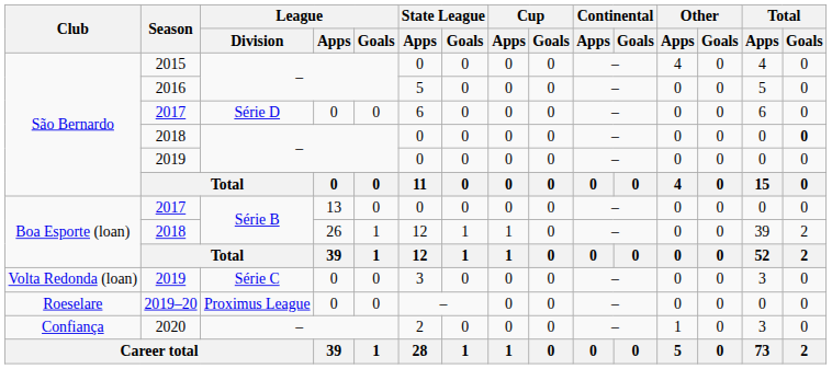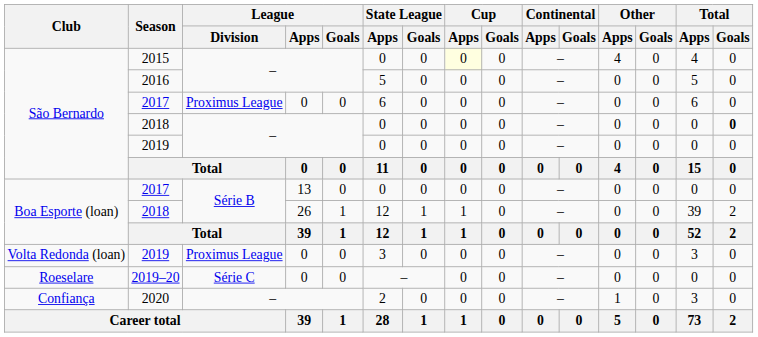 <table class="wikitable" style="text-align: center">
 <tr>
 <th rowspan="2">Club</th>
 <th rowspan="2">Season</th>
 <th colspan="3">League</th>
 <th colspan="2">State League</th>
 <th colspan="2">Cup</th>
 <th colspan="2">Continental</th>
 <th colspan="2">Other</th>
 <th colspan="2">Total</th>
 </tr>
 <tr>
 <th>Division</th>
 <th>Apps</th>
 <th>Goals</th>
 <th>Apps</th>
 <th>Goals</th>
 <th>Apps</th>
 <th>Goals</th>
 <th>Apps</th>
 <th>Goals</th>
 <th>Apps</th>
 <th>Goals</th>
 <th>Apps</th>
 <th>Goals</th>
 </tr>
 <tr>
 <td rowspan="6"><a href='#'>São Bernardo</a></td>
 <td>2015</td>
 <td colspan="3" rowspan="2">–</td>
 <td>0</td>
 <td>0</td>
-<td>0</td>
+<td style="background: lightyellow;">0</td>
 <td>0</td>
 <td colspan="2">–</td>
 <td>4</td>
 <td>0</td>
 <td>4</td>
 <td>0</td>
 </tr>
 <tr>
 <td>2016</td>
 <td>5</td>
 <td>0</td>
 <td>0</td>
 <td>0</td>
 <td colspan="2">–</td>
 <td>0</td>
 <td>0</td>
 <td>5</td>
 <td>0</td>
 </tr>
 <tr>
 <td><a href='#'>2017</a></td>
-<td><a href='#'>Série D</a></td>
+<td><a href='#'>Proximus League</a></td>
 <td>0</td>
 <td>0</td>
 <td>6</td>
 <td>0</td>
 <td>0</td>
 <td>0</td>
 <td colspan="2">–</td>
 <td>0</td>
 <td>0</td>
 <td>6</td>
 <td>0</td>
 </tr>
 <tr>
 <td>2018</td>
 <td colspan="3" rowspan="2">–</td>
 <td>0</td>
 <td>0</td>
 <td>0</td>
 <td>0</td>
 <td colspan="2">–</td>
 <td>0</td>
 <td>0</td>
 <td>0</td>
 <td><strong>0</strong></td>
 </tr>
 <tr>
 <td>2019</td>
 <td>0</td>
 <td>0</td>
 <td>0</td>
 <td>0</td>
 <td colspan="2">–</td>
 <td>0</td>
 <td>0</td>
 <td>0</td>
 <td>0</td>
 </tr>
 <tr>
 <th colspan="2"><strong>Total</strong></th>
 <th>0</th>
 <th>0</th>
 <th>11</th>
 <th>0</th>
 <th>0</th>
 <th>0</th>
 <th>0</th>
 <th>0</th>
 <th>4</th>
 <th>0</th>
 <th>15</th>
 <th>0</th>
 </tr>
 <tr>
 <td rowspan="3"><a href='#'>Boa Esporte</a> (loan)</td>
 <td><a href='#'>2017</a></td>
 <td rowspan="2"><a href='#'>Série B</a></td>
 <td>13</td>
 <td>0</td>
 <td>0</td>
 <td>0</td>
 <td>0</td>
 <td>0</td>
 <td colspan="2">–</td>
 <td>0</td>
 <td>0</td>
 <td>0</td>
 <td>0</td>
 </tr>
 <tr>
 <td><a href='#'>2018</a></td>
 <td>26</td>
 <td>1</td>
 <td>12</td>
 <td>1</td>
 <td>1</td>
 <td>0</td>
 <td colspan="2">–</td>
 <td>0</td>
 <td>0</td>
 <td>39</td>
 <td>2</td>
 </tr>
 <tr>
 <th colspan="2"><strong>Total</strong></th>
 <th>39</th>
 <th>1</th>
 <th>12</th>
 <th>1</th>
 <th>1</th>
 <th>0</th>
 <th>0</th>
 <th>0</th>
 <th>0</th>
 <th>0</th>
 <th>52</th>
 <th>2</th>
 </tr>
 <tr>
 <td><a href='#'>Volta Redonda</a> (loan)</td>
 <td><a href='#'>2019</a></td>
-<td><a href='#'>Série C</a></td>
+<td><a href='#'>Proximus League</a></td>
 <td>0</td>
 <td>0</td>
 <td>3</td>
 <td>0</td>
 <td>0</td>
 <td>0</td>
 <td colspan="2">–</td>
 <td>0</td>
 <td>0</td>
 <td>3</td>
 <td>0</td>
 </tr>
 <tr>
 <td><a href='#'>Roeselare</a></td>
 <td><a href='#'>2019–20</a></td>
-<td><a href='#'>Proximus League</a></td>
+<td><a href='#'>Série C</a></td>
 <td>0</td>
 <td>0</td>
 <td colspan="2">–</td>
 <td>0</td>
 <td>0</td>
 <td colspan="2">–</td>
 <td>0</td>
 <td>0</td>
 <td>0</td>
 <td>0</td>
 </tr>
 <tr>
 <td><a href='#'>Confiança</a></td>
 <td>2020</td>
 <td colspan="3">–</td>
 <td>2</td>
 <td>0</td>
 <td>0</td>
 <td>0</td>
 <td colspan="2">–</td>
 <td>1</td>
 <td>0</td>
 <td>3</td>
 <td>0</td>
 </tr>
 <tr>
 <th colspan="3"><strong>Career total</strong></th>
 <th>39</th>
 <th>1</th>
 <th>28</th>
 <th>1</th>
 <th>1</th>
 <th>0</th>
 <th>0</th>
 <th>0</th>
 <th>5</th>
 <th>0</th>
 <th>73</th>
 <th>2</th>
 </tr>
 </table>
